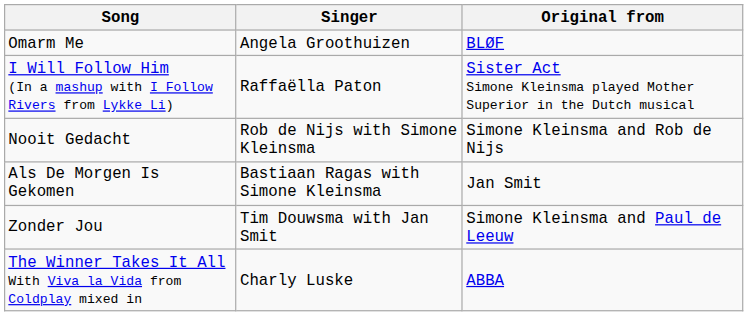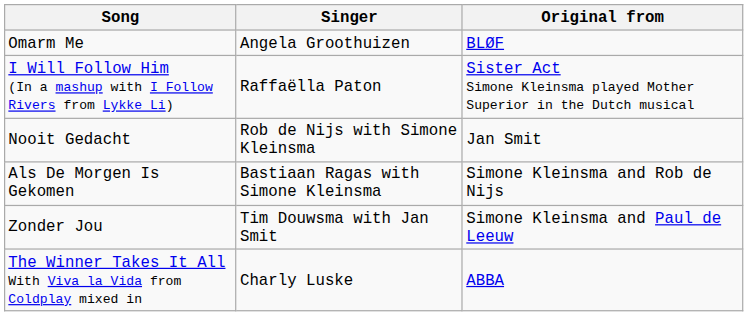 <table class="wikitable">
 <tr>
 <th>Song</th>
 <th>Singer</th>
 <th>Original from</th>
 </tr>
 <tr>
 <td>Omarm Me</td>
 <td>Angela Groothuizen</td>
 <td><a href='#'>BLØF</a></td>
 </tr>
 <tr>
 <td><a href='#'>I Will Follow Him</a> <br><small>(In a <a href='#'>mashup</a> with <a href='#'>I Follow Rivers</a> from <a href='#'>Lykke Li</a>)</small></td>
 <td>Raffaëlla Paton</td>
 <td><a href='#'>Sister Act</a><br><small>Simone Kleinsma played Mother Superior in the Dutch musical</small></td>
 </tr>
 <tr>
 <td>Nooit Gedacht</td>
 <td>Rob de Nijs with Simone Kleinsma</td>
-<td>Simone Kleinsma and Rob de Nijs</td>
+<td>Jan Smit</td>
 </tr>
 <tr>
 <td>Als De Morgen Is Gekomen</td>
 <td>Bastiaan Ragas with Simone Kleinsma</td>
-<td>Jan Smit</td>
+<td>Simone Kleinsma and Rob de Nijs</td>
 </tr>
 <tr>
 <td>Zonder Jou</td>
 <td>Tim Douwsma with Jan Smit</td>
 <td>Simone Kleinsma and <a href='#'>Paul de Leeuw</a></td>
 </tr>
 <tr>
 <td><a href='#'>The Winner Takes It All</a><br><small>With <a href='#'>Viva la Vida</a> from <a href='#'>Coldplay</a> mixed in</small></td>
 <td>Charly Luske</td>
 <td><a href='#'>ABBA</a></td>
 </tr>
 </table>
